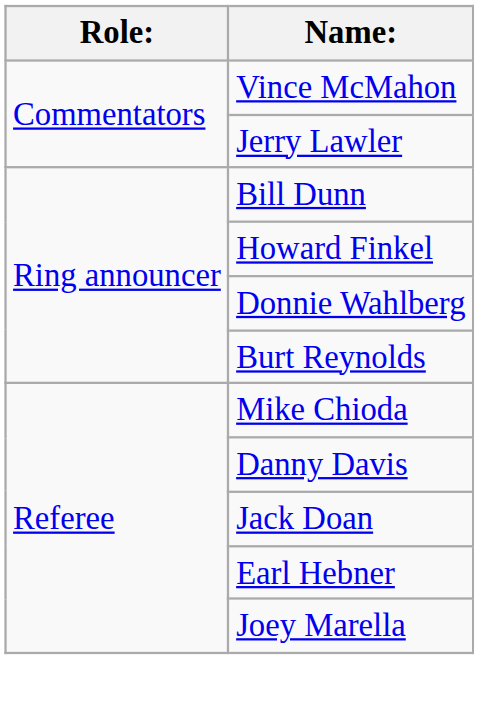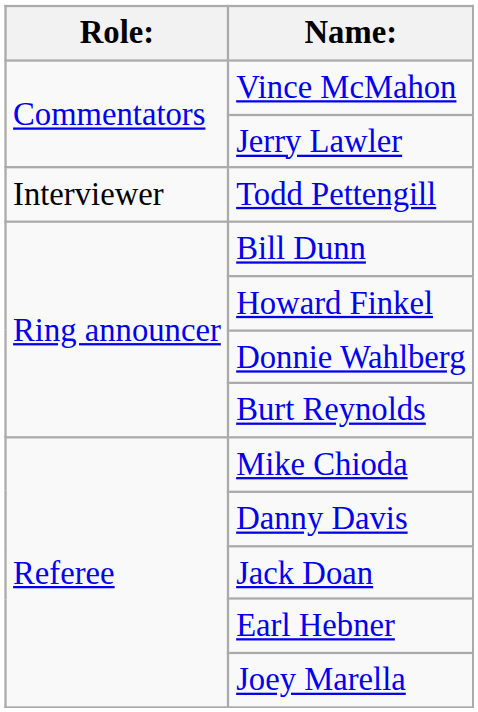 <table class=wikitable style="font-size:90%; margin: 0.5em 0 0.5em 1em; float: right; clear: right;">
 <tr>
 <th>Role:</th>
 <th>Name:</th>
 </tr>
 <tr>
 <td rowspan=2><a href='#'>Commentators</a></td>
 <td><a href='#'>Vince McMahon</a></td>
 </tr>
 <tr>
 <td><a href='#'>Jerry Lawler</a></td>
+</tr>
+<tr>
+<td>Interviewer</td>
+<td><a href='#'>Todd Pettengill</a></td>
 </tr>
 <tr>
 <td rowspan="4"><a href='#'>Ring announcer</a></td>
 <td><a href='#'>Bill Dunn</a></td>
 </tr>
 <tr>
 <td><a href='#'>Howard Finkel</a></td>
 </tr>
 <tr>
 <td><a href='#'>Donnie Wahlberg</a> </td>
 </tr>
 <tr>
 <td><a href='#'>Burt Reynolds</a> </td>
 </tr>
 <tr>
 <td rowspan="5"><a href='#'>Referee</a></td>
 <td><a href='#'>Mike Chioda</a></td>
 </tr>
 <tr>
 <td><a href='#'>Danny Davis</a></td>
 </tr>
 <tr>
 <td><a href='#'>Jack Doan</a></td>
 </tr>
 <tr>
 <td><a href='#'>Earl Hebner</a></td>
 </tr>
 <tr>
 <td><a href='#'>Joey Marella</a></td>
 </tr>
 </table>
